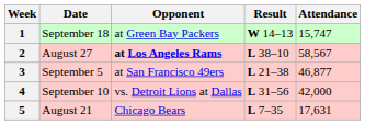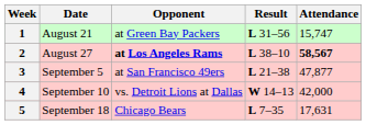 <table class="wikitable">
 <tr>
 <th>Week</th>
 <th>Date</th>
 <th>Opponent</th>
 <th>Result</th>
 <th>Attendance</th>
 </tr>
 <tr style="background:#cfc">
 <th>1</th>
-<td>September 18</td>
+<td>August 21</td>
 <td>at <a href='#'>Green Bay Packers</a></td>
-<td><strong>W</strong> 14–13</td>
+<td><strong>L</strong> 31–56</td>
 <td>15,747</td>
 </tr>
 <tr style="background:#fcc">
 <th>2</th>
 <td>August 27</td>
 <td><strong>at <a href='#'>Los Angeles Rams</a></strong></td>
 <td><strong>L</strong> 38–10</td>
-<td>58,567</td>
+<td><strong>58,567</strong></td>
 </tr>
 <tr style="background:#fcc">
 <th>3</th>
 <td>September 5</td>
 <td>at <a href='#'>San Francisco 49ers</a></td>
 <td><strong>L</strong> 21–38</td>
-<td>46,877</td>
+<td>47,877</td>
 </tr>
 <tr style="background:#fcc">
 <th>4</th>
 <td>September 10</td>
 <td>vs. <a href='#'>Detroit Lions</a> at <a href='#'>Dallas</a></td>
-<td><strong>L</strong> 31–56</td>
+<td><strong>W</strong> 14–13</td>
 <td>42,000</td>
 </tr>
 <tr style="background:#fcc">
 <th>5</th>
-<td>August 21</td>
+<td>September 18</td>
 <td><a href='#'>Chicago Bears</a></td>
 <td><strong>L</strong> 7–35</td>
 <td>17,631</td>
 </tr>
 </table>
